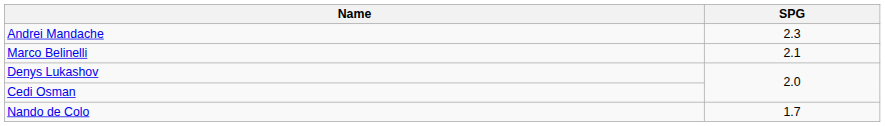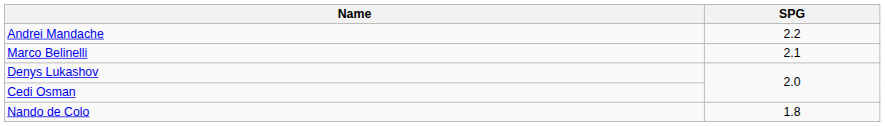 <table class=wikitable width="90%">
 <tr>
 <th width="80%">Name</th>
 <th width="20%">SPG</th>
 </tr>
 <tr>
 <td> <a href='#'>Andrei Mandache</a></td>
-<td align=center>2.3</td>
+<td align=center>2.2</td>
 </tr>
 <tr>
 <td> <a href='#'>Marco Belinelli</a></td>
 <td align=center>2.1</td>
 </tr>
 <tr>
 <td> <a href='#'>Denys Lukashov</a></td>
 <td align=center rowspan=2>2.0</td>
 </tr>
 <tr>
 <td> <a href='#'>Cedi Osman</a></td>
 </tr>
 <tr>
 <td> <a href='#'>Nando de Colo</a></td>
-<td align=center>1.7</td>
+<td align=center>1.8</td>
 </tr>
 </table>
